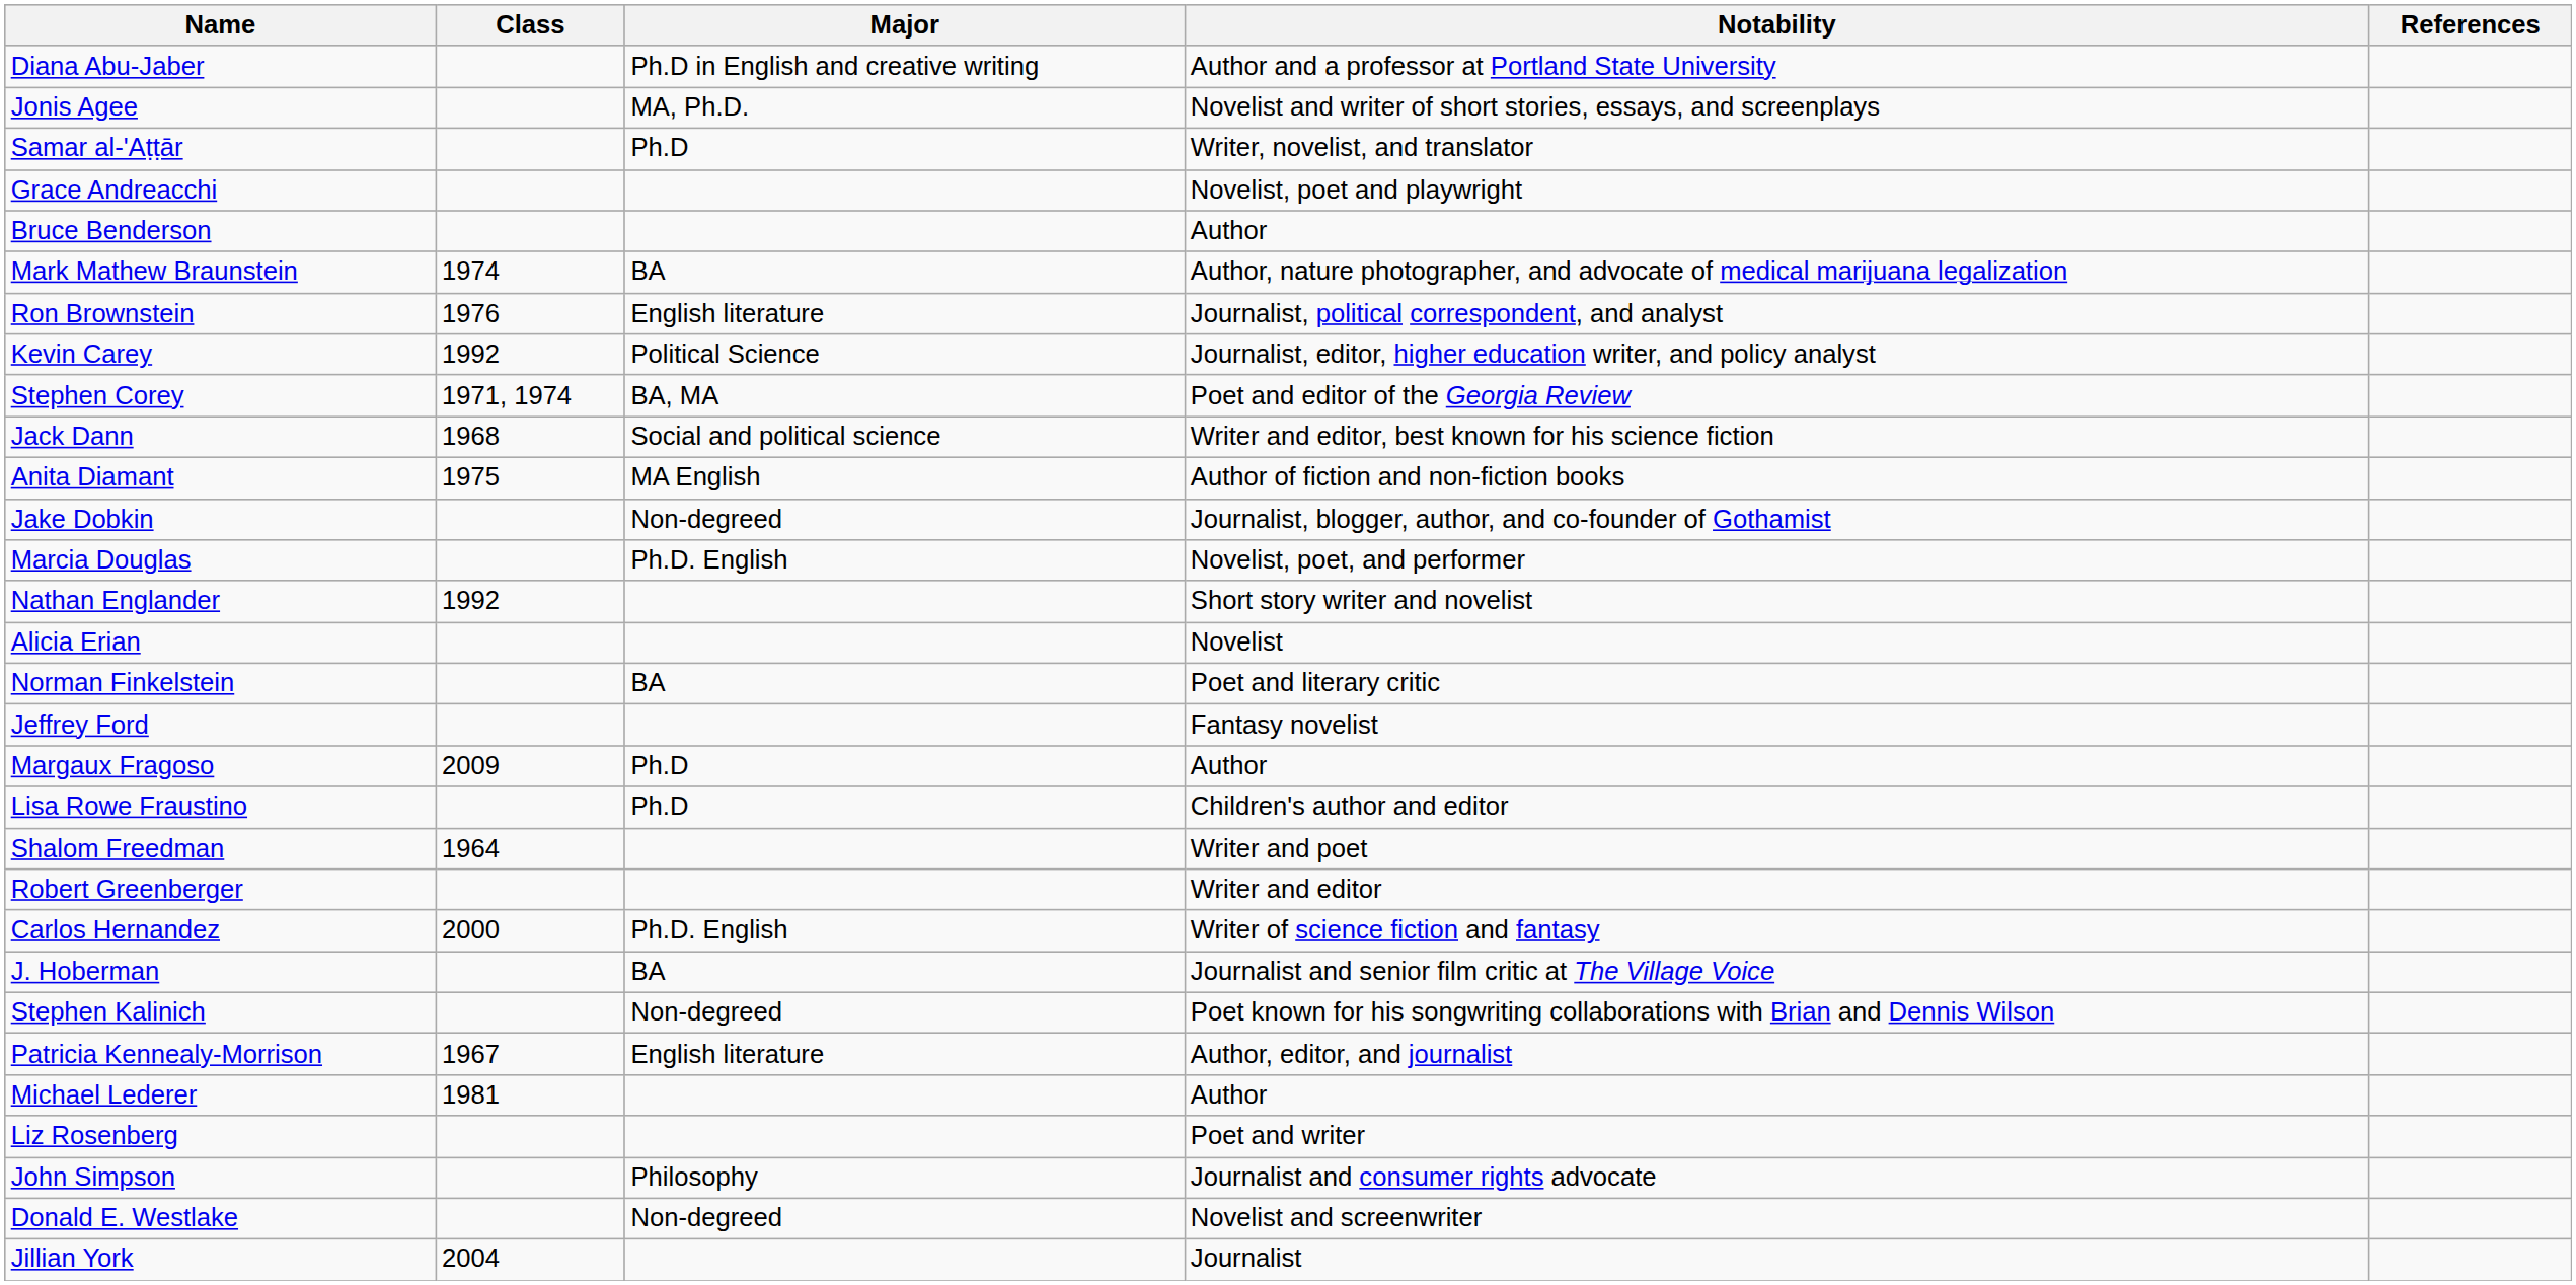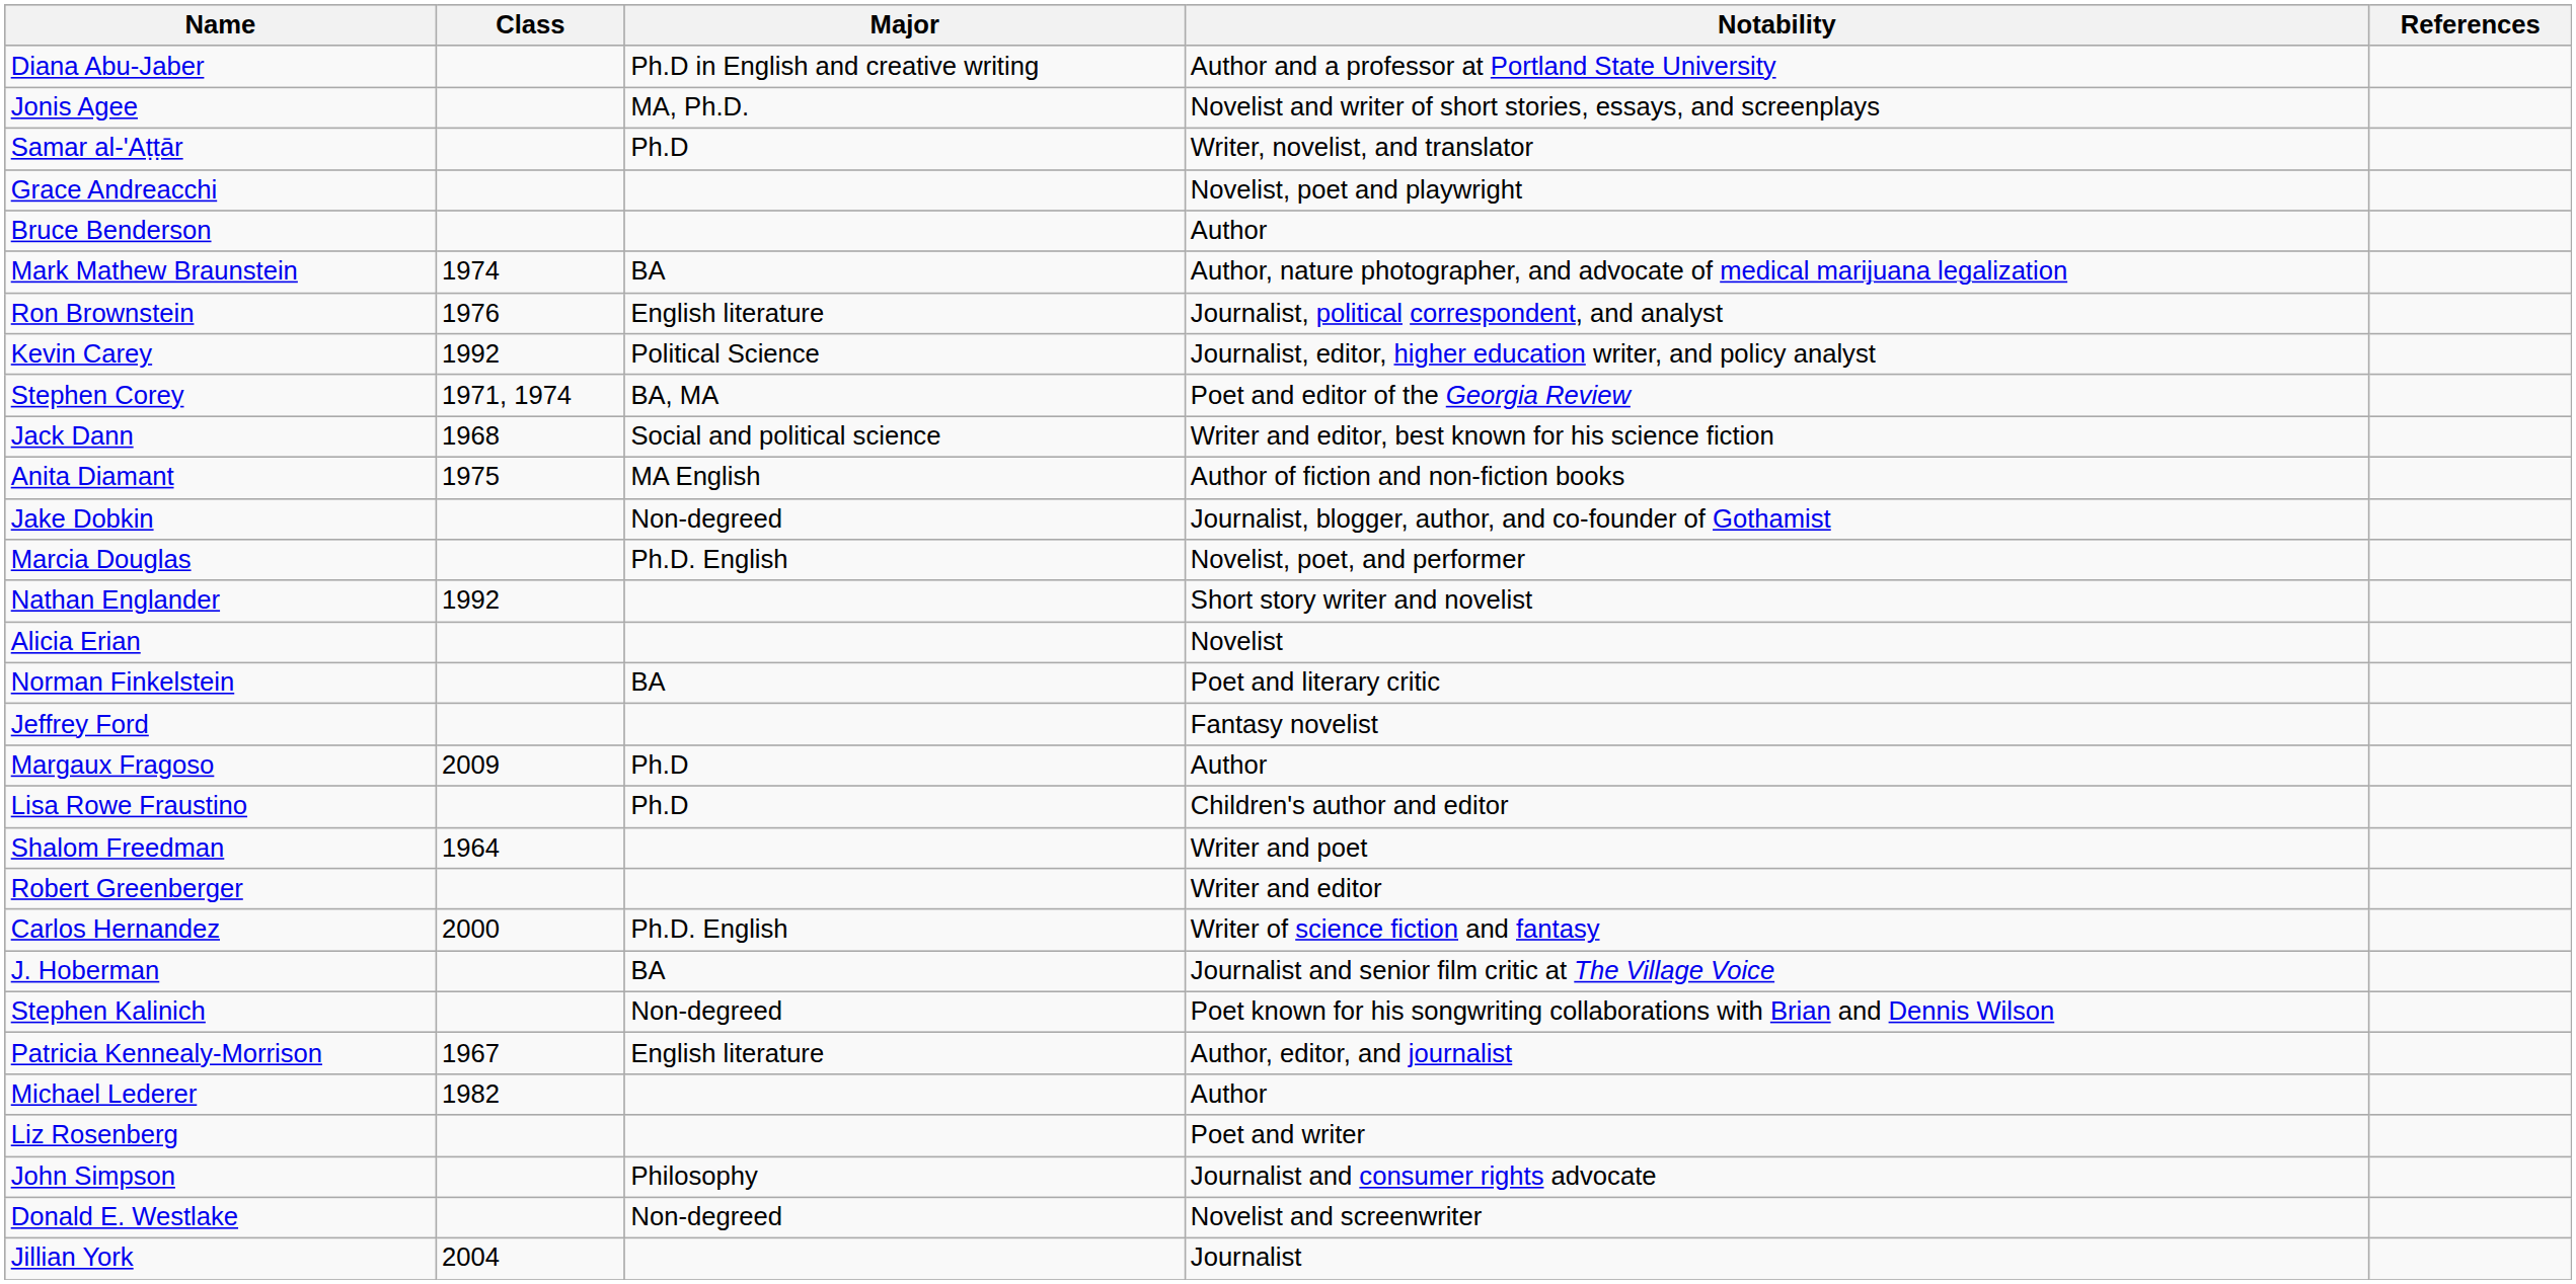 <table class="wikitable sortable" style="width:100%;">
 <tr>
 <th>Name</th>
 <th>Class</th>
 <th>Major</th>
 <th>Notability</th>
 <th>References</th>
 </tr>
 <tr>
 <td><a href='#'>Diana Abu-Jaber</a></td>
 <td></td>
 <td>Ph.D in English and creative writing</td>
 <td>Author and a professor at <a href='#'>Portland State University</a></td>
 <td></td>
 </tr>
 <tr>
 <td><a href='#'>Jonis Agee</a></td>
 <td></td>
 <td>MA, Ph.D.</td>
 <td>Novelist and writer of short stories, essays, and screenplays</td>
 <td></td>
 </tr>
 <tr>
 <td><a href='#'>Samar al-'Aṭṭār</a></td>
 <td></td>
 <td>Ph.D</td>
 <td>Writer, novelist, and translator</td>
 <td></td>
 </tr>
 <tr>
 <td><a href='#'>Grace Andreacchi</a></td>
 <td></td>
 <td></td>
 <td>Novelist, poet and playwright</td>
 <td></td>
 </tr>
 <tr>
 <td><a href='#'>Bruce Benderson</a></td>
 <td></td>
 <td></td>
 <td>Author</td>
 <td></td>
 </tr>
 <tr>
 <td><a href='#'>Mark Mathew Braunstein</a></td>
 <td>1974</td>
 <td>BA</td>
 <td>Author, nature photographer, and advocate of <a href='#'>medical marijuana legalization</a></td>
 <td></td>
 </tr>
 <tr>
 <td><a href='#'>Ron Brownstein</a></td>
 <td>1976</td>
 <td>English literature</td>
 <td>Journalist, <a href='#'>political</a> <a href='#'>correspondent</a>, and analyst</td>
 <td></td>
 </tr>
 <tr>
 <td><a href='#'>Kevin Carey</a></td>
 <td>1992</td>
 <td>Political Science</td>
 <td>Journalist, editor, <a href='#'>higher education</a> writer, and policy analyst</td>
 <td></td>
 </tr>
 <tr>
 <td><a href='#'>Stephen Corey</a></td>
 <td>1971, 1974</td>
 <td>BA, MA</td>
 <td>Poet and editor of the <em><a href='#'>Georgia Review</a></em></td>
 <td></td>
 </tr>
 <tr>
 <td><a href='#'>Jack Dann</a></td>
 <td>1968</td>
 <td>Social and political science</td>
 <td>Writer and editor, best known for his science fiction</td>
 <td></td>
 </tr>
 <tr>
 <td><a href='#'>Anita Diamant</a></td>
 <td>1975</td>
 <td>MA English</td>
 <td>Author of fiction and non-fiction books</td>
 <td></td>
 </tr>
 <tr>
 <td><a href='#'>Jake Dobkin</a></td>
 <td></td>
 <td>Non-degreed</td>
 <td>Journalist, blogger, author, and co-founder of <a href='#'>Gothamist</a></td>
 <td></td>
 </tr>
 <tr>
 <td><a href='#'>Marcia Douglas</a></td>
 <td></td>
 <td>Ph.D. English</td>
 <td>Novelist, poet, and performer</td>
 <td></td>
 </tr>
 <tr>
 <td><a href='#'>Nathan Englander</a></td>
 <td>1992</td>
 <td></td>
 <td>Short story writer and novelist</td>
 <td></td>
 </tr>
 <tr>
 <td><a href='#'>Alicia Erian</a></td>
 <td></td>
 <td></td>
 <td>Novelist</td>
 <td></td>
 </tr>
 <tr>
 <td><a href='#'>Norman Finkelstein</a></td>
 <td></td>
 <td>BA</td>
 <td>Poet and literary critic</td>
 <td></td>
 </tr>
 <tr>
 <td><a href='#'>Jeffrey Ford</a></td>
 <td></td>
 <td></td>
 <td>Fantasy novelist</td>
 <td></td>
 </tr>
 <tr>
 <td><a href='#'>Margaux Fragoso</a></td>
 <td>2009</td>
 <td>Ph.D</td>
 <td>Author</td>
 <td></td>
 </tr>
 <tr>
 <td><a href='#'>Lisa Rowe Fraustino</a></td>
 <td></td>
 <td>Ph.D</td>
 <td>Children's author and editor</td>
 <td></td>
 </tr>
 <tr>
 <td><a href='#'>Shalom Freedman</a></td>
 <td>1964</td>
 <td></td>
 <td>Writer and poet</td>
 <td></td>
 </tr>
 <tr>
 <td><a href='#'>Robert Greenberger</a></td>
 <td></td>
 <td></td>
 <td>Writer and editor</td>
 <td></td>
 </tr>
 <tr>
 <td><a href='#'>Carlos Hernandez</a></td>
 <td>2000</td>
 <td>Ph.D. English</td>
 <td>Writer of <a href='#'>science fiction</a> and <a href='#'>fantasy</a></td>
 <td></td>
 </tr>
 <tr>
 <td><a href='#'>J. Hoberman</a></td>
 <td></td>
 <td>BA</td>
 <td>Journalist and senior film critic at <em><a href='#'>The Village Voice</a></em></td>
 <td></td>
 </tr>
 <tr>
 <td><a href='#'>Stephen Kalinich</a></td>
 <td></td>
 <td>Non-degreed</td>
 <td>Poet known for his songwriting collaborations with <a href='#'>Brian</a> and <a href='#'>Dennis Wilson</a></td>
 <td></td>
 </tr>
 <tr>
 <td><a href='#'>Patricia Kennealy-Morrison</a></td>
 <td>1967</td>
 <td>English literature</td>
 <td>Author, editor, and <a href='#'>journalist</a></td>
 <td></td>
 </tr>
 <tr>
 <td><a href='#'>Michael Lederer</a></td>
-<td>1981</td>
+<td>1982</td>
 <td></td>
 <td>Author</td>
 <td></td>
 </tr>
 <tr>
 <td><a href='#'>Liz Rosenberg</a></td>
 <td></td>
 <td></td>
 <td>Poet and writer</td>
 <td></td>
 </tr>
 <tr>
 <td><a href='#'>John Simpson</a></td>
 <td></td>
 <td>Philosophy</td>
 <td>Journalist and <a href='#'>consumer rights</a> advocate</td>
 <td></td>
 </tr>
 <tr>
 <td><a href='#'>Donald E. Westlake</a></td>
 <td></td>
 <td>Non-degreed</td>
 <td>Novelist and screenwriter</td>
 <td></td>
 </tr>
 <tr>
 <td><a href='#'>Jillian York</a></td>
 <td>2004</td>
 <td></td>
 <td>Journalist</td>
 <td></td>
 </tr>
 </table>
